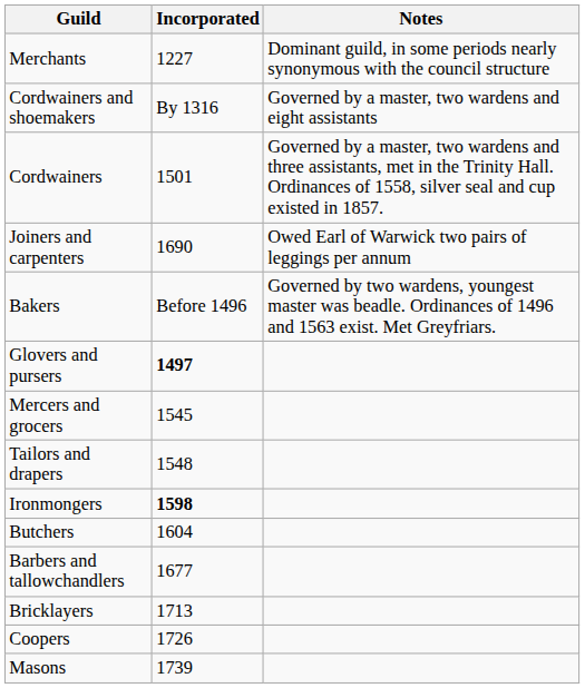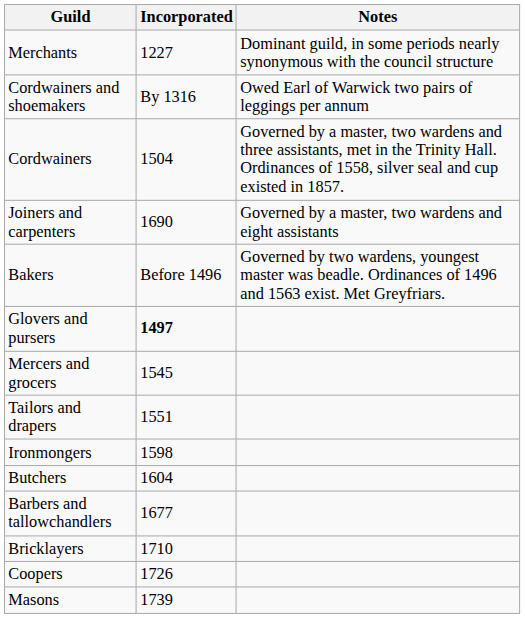 <table class="wikitable floatright" style="width: 40%">
 <tr>
 <th>Guild</th>
 <th>Incorporated</th>
 <th>Notes</th>
 </tr>
 <tr>
 <td>Merchants</td>
 <td>1227</td>
 <td>Dominant guild, in some periods nearly synonymous with the council structure</td>
 </tr>
 <tr>
 <td>Cordwainers and shoemakers</td>
 <td>By 1316</td>
-<td>Governed by a master, two wardens and eight assistants</td>
+<td>Owed Earl of Warwick two pairs of leggings per annum</td>
 </tr>
 <tr>
 <td>Cordwainers</td>
-<td>1501</td>
+<td>1504</td>
 <td>Governed by a master, two wardens and three assistants, met in the Trinity Hall. Ordinances of 1558, silver seal and cup existed in 1857.</td>
 </tr>
 <tr>
 <td>Joiners and carpenters</td>
 <td>1690</td>
-<td>Owed Earl of Warwick two pairs of leggings per annum</td>
+<td>Governed by a master, two wardens and eight assistants</td>
 </tr>
 <tr>
 <td>Bakers</td>
 <td>Before 1496</td>
 <td>Governed by two wardens, youngest master was beadle. Ordinances of 1496 and 1563 exist. Met Greyfriars.</td>
 </tr>
 <tr>
 <td>Glovers and pursers</td>
 <td><strong>1497</strong></td>
 <td></td>
 </tr>
 <tr>
 <td>Mercers and grocers</td>
 <td>1545</td>
 <td></td>
 </tr>
 <tr>
 <td>Tailors and drapers</td>
-<td>1548</td>
+<td>1551</td>
 <td></td>
 </tr>
 <tr>
 <td>Ironmongers</td>
-<td><strong>1598</strong></td>
+<td>1598</td>
 <td></td>
 </tr>
 <tr>
 <td>Butchers</td>
 <td>1604</td>
 <td></td>
 </tr>
 <tr>
 <td>Barbers and tallowchandlers</td>
 <td>1677</td>
 <td></td>
 </tr>
 <tr>
 <td>Bricklayers</td>
-<td>1713</td>
+<td>1710</td>
 <td></td>
 </tr>
 <tr>
 <td>Coopers</td>
 <td>1726</td>
 <td></td>
 </tr>
 <tr>
 <td>Masons</td>
 <td>1739</td>
 <td></td>
 </tr>
 </table>
